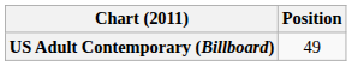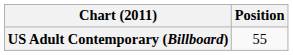 <table class="wikitable plainrowheaders" style="text-align:center">
 <tr>
 <th scope="col">Chart (2011)</th>
 <th scope="col">Position</th>
 </tr>
 <tr>
 <th scope="row">US Adult Contemporary (<em>Billboard</em>)</th>
-<td>49</td>
+<td>55</td>
 </tr>
 </table>
